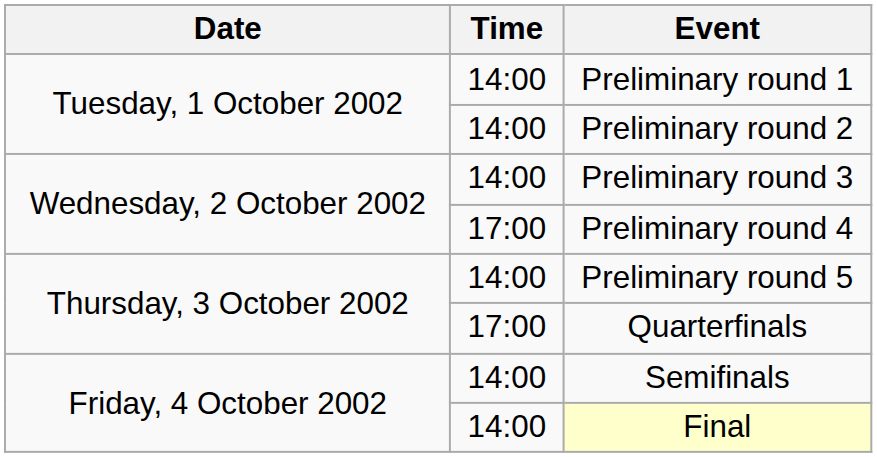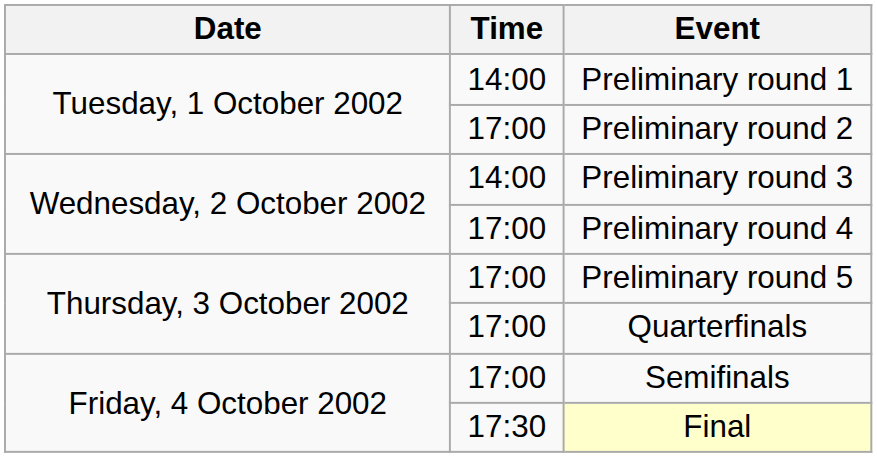 <table class = "wikitable" style="text-align:center;">
 <tr>
 <th width=220>Date</th>
 <th width=50>Time</th>
 <th width=150>Event</th>
 </tr>
 <tr>
 <td rowspan=2>Tuesday, 1 October 2002</td>
 <td>14:00</td>
 <td>Preliminary round 1</td>
 </tr>
 <tr>
-<td>14:00</td>
+<td>17:00</td>
 <td>Preliminary round 2</td>
 </tr>
 <tr>
 <td rowspan=2>Wednesday, 2 October 2002</td>
 <td>14:00</td>
 <td>Preliminary round 3</td>
 </tr>
 <tr>
 <td>17:00</td>
 <td>Preliminary round 4</td>
 </tr>
 <tr>
 <td rowspan=2>Thursday, 3 October 2002</td>
-<td>14:00</td>
+<td>17:00</td>
 <td>Preliminary round 5</td>
 </tr>
 <tr>
 <td>17:00</td>
 <td>Quarterfinals</td>
 </tr>
 <tr>
 <td rowspan=2>Friday, 4 October 2002</td>
-<td>14:00</td>
+<td>17:00</td>
 <td>Semifinals</td>
 </tr>
 <tr>
-<td>14:00</td>
+<td>17:30</td>
 <td bgcolor=ffffcc>Final</td>
 </tr>
 </table>
